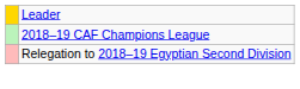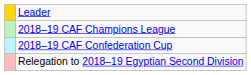 <table class="wikitable">
 <tr>
 <td style="width:10px; background:gold;"></td>
 <td><a href='#'>Leader</a></td>
 </tr>
 <tr>
 <td style="width:10px; background:#BBF3BB;"></td>
 <td><a href='#'>2018–19 CAF Champions League</a></td>
 </tr>
 <tr>
+<td style="width:10px; background:#BBF3FF;"></td>
+<td><a href='#'>2018–19 CAF Confederation Cup</a></td>
+</tr>
+<tr>
 <td style="width:10px; background:#FFBBBB;"></td>
 <td>Relegation to <a href='#'>2018–19 Egyptian Second Division</a></td>
 </tr>
 </table>
